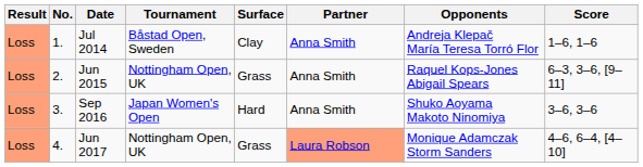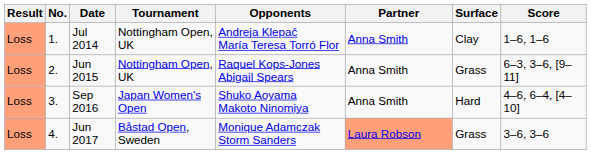 <table class="sortable wikitable">
 <tr>
 <th style="width:40px">Result</th>
 <th width=25 class="unsortable">No.</th>
 <th style="width:55px">Date</th>
 <th style="width:130px">Tournament</th>
+<th style="width:170px">Opponents</th>
+<th style="width:140px">Partner</th>
 <th style="width:50px">Surface</th>
-<th style="width:140px">Partner</th>
-<th style="width:170px">Opponents</th>
 <th style="width:110px" class="unsortable">Score</th>
 </tr>
 <tr>
 <td style="background:#ffa07a;">Loss</td>
 <td>1.</td>
 <td>Jul 2014</td>
-<td><a href='#'>Båstad Open</a>, Sweden</td>
+<td>Nottingham Open, UK</td>
+<td> <a href='#'>Andreja Klepač</a> <br>  <a href='#'>María Teresa Torró Flor</a></td>
+<td> <a href='#'>Anna Smith</a></td>
 <td>Clay</td>
-<td> <a href='#'>Anna Smith</a></td>
-<td> <a href='#'>Andreja Klepač</a> <br>  <a href='#'>María Teresa Torró Flor</a></td>
 <td>1–6, 1–6</td>
 </tr>
 <tr>
 <td style="background:#ffa07a;">Loss</td>
 <td>2.</td>
 <td>Jun 2015</td>
 <td><a href='#'>Nottingham Open</a>, UK</td>
+<td> <a href='#'>Raquel Kops-Jones</a> <br>  <a href='#'>Abigail Spears</a></td>
+<td> Anna Smith</td>
 <td>Grass</td>
-<td> Anna Smith</td>
-<td> <a href='#'>Raquel Kops-Jones</a> <br>  <a href='#'>Abigail Spears</a></td>
 <td>6–3, 3–6, [9–11]</td>
 </tr>
 <tr>
 <td style="background:#ffa07a;">Loss</td>
 <td>3.</td>
 <td>Sep 2016</td>
 <td><a href='#'>Japan Women's Open</a></td>
+<td> <a href='#'>Shuko Aoyama</a> <br>  <a href='#'>Makoto Ninomiya</a></td>
+<td> Anna Smith</td>
 <td>Hard</td>
-<td> Anna Smith</td>
-<td> <a href='#'>Shuko Aoyama</a> <br>  <a href='#'>Makoto Ninomiya</a></td>
-<td>3–6, 3–6</td>
+<td>4–6, 6–4, [4–10]</td>
 </tr>
 <tr>
 <td style="background:#ffa07a;">Loss</td>
 <td>4.</td>
 <td>Jun 2017</td>
-<td>Nottingham Open, UK</td>
+<td><a href='#'>Båstad Open</a>, Sweden</td>
+<td> <a href='#'>Monique Adamczak</a> <br>  <a href='#'>Storm Sanders</a></td>
+<td style="background: lightsalmon;"> <a href='#'>Laura Robson</a></td>
 <td>Grass</td>
-<td style="background: lightsalmon;"> <a href='#'>Laura Robson</a></td>
-<td> <a href='#'>Monique Adamczak</a> <br>  <a href='#'>Storm Sanders</a></td>
-<td>4–6, 6–4, [4–10]</td>
+<td>3–6, 3–6</td>
 </tr>
 </table>
